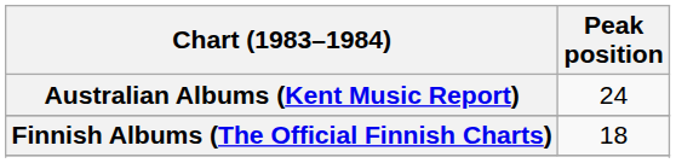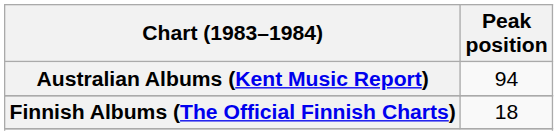 <table class="wikitable sortable plainrowheaders">
 <tr>
 <th scope="col">Chart (1983–1984)</th>
 <th scope="col">Peak<br>position</th>
 </tr>
 <tr>
 <th scope="row">Australian Albums (<a href='#'>Kent Music Report</a>)</th>
-<td align="center">24</td>
+<td align="center">94</td>
 </tr>
 <tr>
 </tr>
 <tr>
 <th scope="row">Finnish Albums (<a href='#'>The Official Finnish Charts</a>)</th>
 <td align="center">18</td>
 </tr>
 <tr>
 </tr>
 <tr>
 </tr>
 <tr>
 </tr>
 </table>
